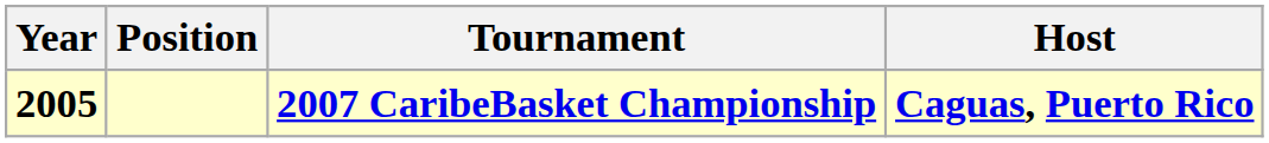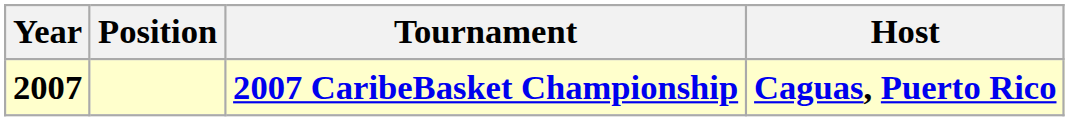 <table class="wikitable">
 <tr>
 <th>Year</th>
 <th>Position</th>
 <th>Tournament</th>
 <th>Host</th>
 </tr>
 <tr style="background:#ffc; text-align:center;">
-<td><strong>2005</strong></td>
+<td><strong>2007</strong></td>
 <td></td>
 <td><strong><a href='#'>2007 CaribeBasket Championship</a></strong></td>
 <td><strong><a href='#'>Caguas</a>, <a href='#'>Puerto Rico</a></strong></td>
 </tr>
 </table>
